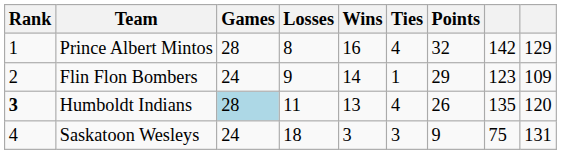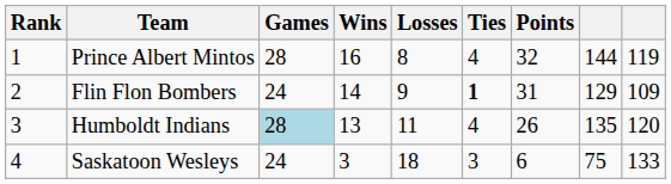 <table class="wikitable">
 <tr>
 <th>Rank</th>
 <th>Team</th>
 <th>Games</th>
+<th>Wins</th>
 <th>Losses</th>
-<th>Wins</th>
 <th>Ties</th>
 <th>Points</th>
 <th></th>
 <th></th>
 </tr>
 <tr>
 <td>1</td>
 <td>Prince Albert Mintos</td>
 <td>28</td>
+<td>16</td>
 <td>8</td>
-<td>16</td>
 <td>4</td>
 <td>32</td>
-<td>142</td>
-<td>129</td>
+<td>144</td>
+<td>119</td>
 </tr>
 <tr>
 <td>2</td>
 <td>Flin Flon Bombers</td>
 <td>24</td>
+<td>14</td>
 <td>9</td>
-<td>14</td>
-<td>1</td>
-<td>29</td>
-<td>123</td>
+<td><strong>1</strong></td>
+<td>31</td>
+<td>129</td>
 <td>109</td>
 </tr>
 <tr>
-<td><strong>3</strong></td>
+<td>3</td>
 <td>Humboldt Indians</td>
 <td style="background: lightblue;">28</td>
+<td>13</td>
 <td>11</td>
-<td>13</td>
 <td>4</td>
 <td>26</td>
 <td>135</td>
 <td>120</td>
 </tr>
 <tr>
 <td>4</td>
 <td>Saskatoon Wesleys</td>
 <td>24</td>
+<td>3</td>
 <td>18</td>
 <td>3</td>
-<td>3</td>
-<td>9</td>
+<td>6</td>
 <td>75</td>
-<td>131</td>
+<td>133</td>
 </tr>
 </table>
